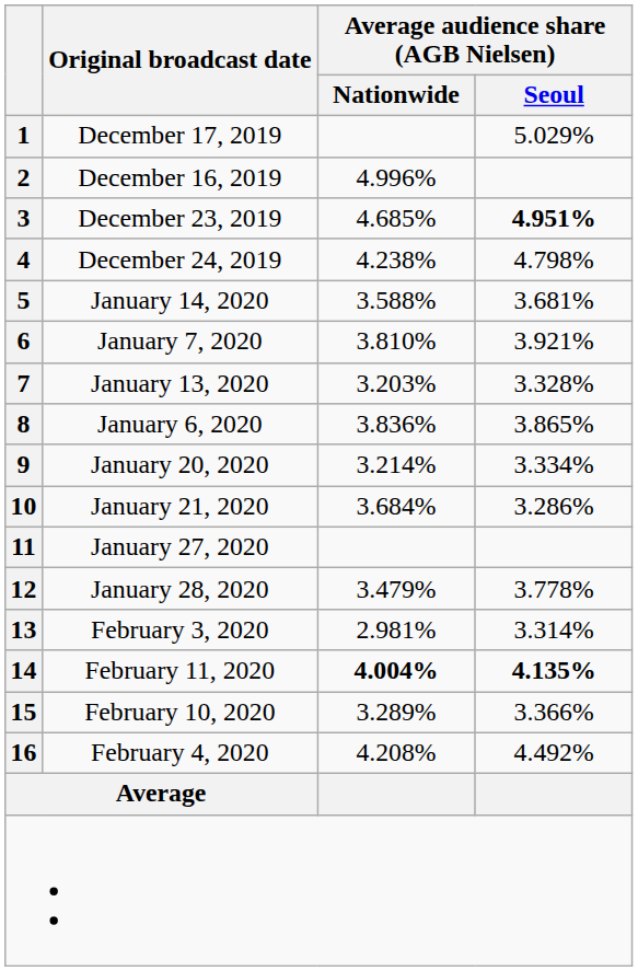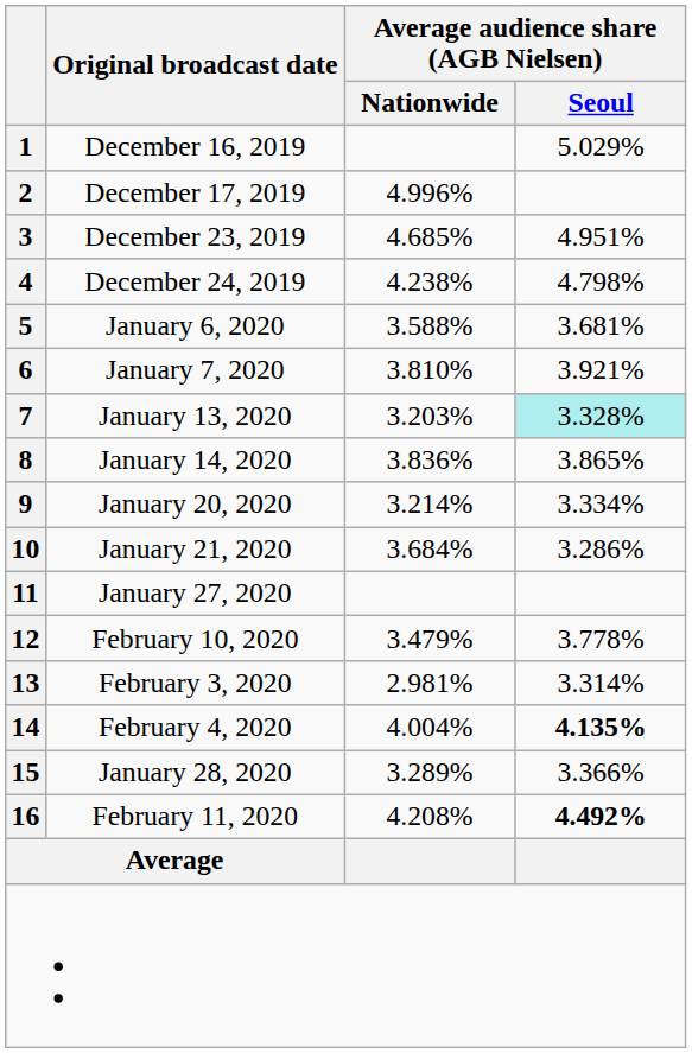 <table class="wikitable" style="text-align:center;max-width:450px; margin-left: auto; margin-right: auto; border: none;">
 <tr>
 </tr>
 <tr>
 <th rowspan="2"></th>
 <th rowspan="2">Original broadcast date</th>
 <th colspan="2">Average audience share<br>(AGB Nielsen)</th>
 </tr>
 <tr>
 <th width="90">Nationwide</th>
 <th width="90"><a href='#'>Seoul</a></th>
 </tr>
 <tr>
 <th>1</th>
-<td>December 17, 2019</td>
+<td>December 16, 2019</td>
 <td></td>
 <td>5.029%</td>
 </tr>
 <tr>
 <th>2</th>
-<td>December 16, 2019</td>
+<td>December 17, 2019</td>
 <td>4.996%</td>
 <td></td>
 </tr>
 <tr>
 <th>3</th>
 <td>December 23, 2019</td>
 <td>4.685%</td>
-<td><strong>4.951%</strong></td>
+<td>4.951%</td>
 </tr>
 <tr>
 <th>4</th>
 <td>December 24, 2019</td>
 <td>4.238%</td>
 <td>4.798%</td>
 </tr>
 <tr>
 <th>5</th>
-<td>January 14, 2020</td>
+<td>January 6, 2020</td>
 <td>3.588%</td>
 <td>3.681%</td>
 </tr>
 <tr>
 <th>6</th>
 <td>January 7, 2020</td>
 <td>3.810%</td>
 <td>3.921%</td>
 </tr>
 <tr>
 <th>7</th>
 <td>January 13, 2020</td>
 <td>3.203%</td>
-<td>3.328%</td>
+<td style="background: paleturquoise;">3.328%</td>
 </tr>
 <tr>
 <th>8</th>
-<td>January 6, 2020</td>
+<td>January 14, 2020</td>
 <td>3.836%</td>
 <td>3.865%</td>
 </tr>
 <tr>
 <th>9</th>
 <td>January 20, 2020</td>
 <td>3.214%</td>
 <td>3.334%</td>
 </tr>
 <tr>
 <th>10</th>
 <td>January 21, 2020</td>
 <td>3.684%</td>
 <td>3.286%</td>
 </tr>
 <tr>
 <th>11</th>
 <td>January 27, 2020</td>
 <td></td>
 <td></td>
 </tr>
 <tr>
 <th>12</th>
-<td>January 28, 2020</td>
+<td>February 10, 2020</td>
 <td>3.479%</td>
 <td>3.778%</td>
 </tr>
 <tr>
 <th>13</th>
 <td>February 3, 2020</td>
 <td>2.981%</td>
 <td>3.314%</td>
 </tr>
 <tr>
 <th>14</th>
-<td>February 11, 2020</td>
-<td><strong>4.004%</strong></td>
+<td>February 4, 2020</td>
+<td>4.004%</td>
 <td><strong>4.135%</strong></td>
 </tr>
 <tr>
 <th>15</th>
-<td>February 10, 2020</td>
+<td>January 28, 2020</td>
 <td>3.289%</td>
 <td>3.366%</td>
 </tr>
 <tr>
 <th>16</th>
-<td>February 4, 2020</td>
+<td>February 11, 2020</td>
 <td>4.208%</td>
-<td>4.492%</td>
+<td><strong>4.492%</strong></td>
 </tr>
 <tr>
 <th colspan="2">Average</th>
 <th></th>
 <th></th>
 </tr>
 <tr>
 <td colspan="6"><br><ul><li></li><li></li></ul></td>
 </tr>
 </table>
